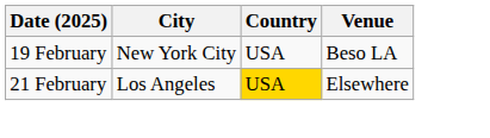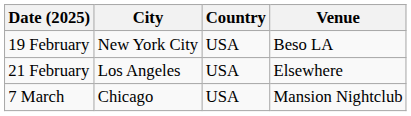 <table class="wikitable">
 <tr>
 <th>Date (2025)</th>
 <th>City</th>
 <th>Country</th>
 <th>Venue</th>
 </tr>
 <tr>
 <td>19 February</td>
 <td>New York City</td>
 <td>USA</td>
 <td>Beso LA</td>
 </tr>
 <tr>
 <td>21 February</td>
 <td>Los Angeles</td>
-<td style="background: gold;">USA</td>
+<td>USA</td>
 <td>Elsewhere</td>
 </tr>
+<tr>
+<td>7 March</td>
+<td>Chicago</td>
+<td>USA</td>
+<td>Mansion Nightclub</td>
+</tr>
 </table>
